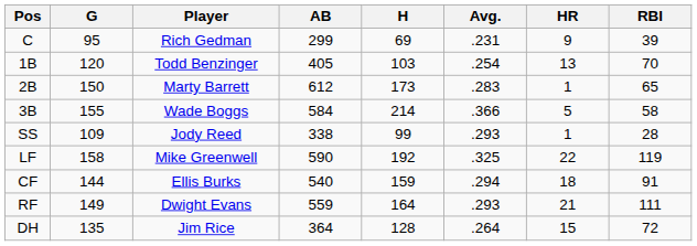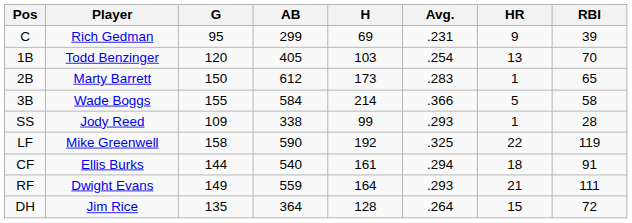 <table class="wikitable sortable">
 <tr>
 <th bgcolor="#DDDDFF" width="5%">Pos</th>
+<th bgcolor="#DDDDFF" width="16%">Player</th>
 <th bgcolor="#DDDDFF" width="9%">G</th>
-<th bgcolor="#DDDDFF" width="16%">Player</th>
 <th bgcolor="#DDDDFF" width="9%">AB</th>
 <th bgcolor="#DDDDFF" width="9%">H</th>
 <th bgcolor="#DDDDFF" width="9%">Avg.</th>
 <th bgcolor="#DDDDFF" width="9%">HR</th>
 <th bgcolor="#DDDDFF" width="9%">RBI</th>
 </tr>
 <tr align="center">
 <td>C</td>
+<td><a href='#'>Rich Gedman</a></td>
 <td>95</td>
-<td><a href='#'>Rich Gedman</a></td>
 <td>299</td>
 <td>69</td>
 <td>.231</td>
 <td>9</td>
 <td>39</td>
 </tr>
 <tr align="center">
 <td>1B</td>
+<td><a href='#'>Todd Benzinger</a></td>
 <td>120</td>
-<td><a href='#'>Todd Benzinger</a></td>
 <td>405</td>
 <td>103</td>
 <td>.254</td>
 <td>13</td>
 <td>70</td>
 </tr>
 <tr align="center">
 <td>2B</td>
+<td><a href='#'>Marty Barrett</a></td>
 <td>150</td>
-<td><a href='#'>Marty Barrett</a></td>
 <td>612</td>
 <td>173</td>
 <td>.283</td>
 <td>1</td>
 <td>65</td>
 </tr>
 <tr align="center">
 <td>3B</td>
+<td><a href='#'>Wade Boggs</a></td>
 <td>155</td>
-<td><a href='#'>Wade Boggs</a></td>
 <td>584</td>
 <td>214</td>
 <td>.366</td>
 <td>5</td>
 <td>58</td>
 </tr>
 <tr align="center">
 <td>SS</td>
+<td><a href='#'>Jody Reed</a></td>
 <td>109</td>
-<td><a href='#'>Jody Reed</a></td>
 <td>338</td>
 <td>99</td>
 <td>.293</td>
 <td>1</td>
 <td>28</td>
 </tr>
 <tr align="center">
 <td>LF</td>
+<td><a href='#'>Mike Greenwell</a></td>
 <td>158</td>
-<td><a href='#'>Mike Greenwell</a></td>
 <td>590</td>
 <td>192</td>
 <td>.325</td>
 <td>22</td>
 <td>119</td>
 </tr>
 <tr align="center">
 <td>CF</td>
+<td><a href='#'>Ellis Burks</a></td>
 <td>144</td>
-<td><a href='#'>Ellis Burks</a></td>
 <td>540</td>
-<td>159</td>
+<td>161</td>
 <td>.294</td>
 <td>18</td>
 <td>91</td>
 </tr>
 <tr align="center">
 <td>RF</td>
+<td><a href='#'>Dwight Evans</a></td>
 <td>149</td>
-<td><a href='#'>Dwight Evans</a></td>
 <td>559</td>
 <td>164</td>
 <td>.293</td>
 <td>21</td>
 <td>111</td>
 </tr>
 <tr align="center">
 <td>DH</td>
+<td><a href='#'>Jim Rice</a></td>
 <td>135</td>
-<td><a href='#'>Jim Rice</a></td>
 <td>364</td>
 <td>128</td>
 <td>.264</td>
 <td>15</td>
 <td>72</td>
 </tr>
 </table>
